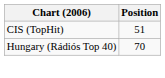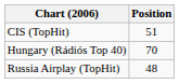 <table class="wikitable sortable">
 <tr>
 <th>Chart (2006)</th>
 <th>Position</th>
 </tr>
 <tr>
 <td>CIS (TopHit)</td>
 <td style="text-align:center;">51</td>
 </tr>
 <tr>
 <td>Hungary (Rádiós Top 40)</td>
 <td style="text-align:center;">70</td>
 </tr>
+<tr>
+<td>Russia Airplay (TopHit)</td>
+<td style="text-align:center;">48</td>
+</tr>
 </table>
